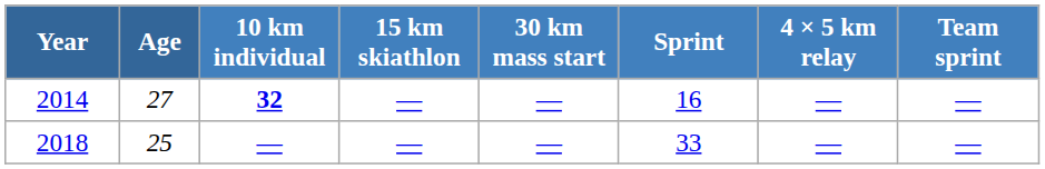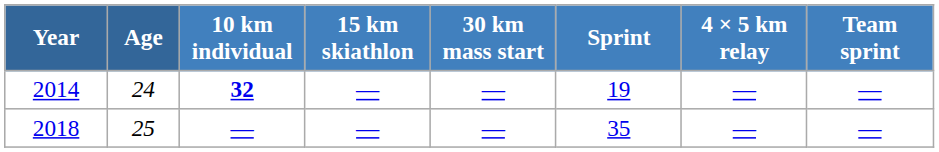 <table class="wikitable" style="font-size:95%; text-align:center; border:gray solid 1px; background:#fff;">
 <tr>
 <th style="background:#369; color:white; width:60px;"> Year </th>
 <th style="background:#369; color:white; width:40px;"> Age </th>
 <th style="background-color:#4180be; color:white; width:75px;"> 10 km <br> individual </th>
 <th style="background-color:#4180be; color:white; width:75px;"> 15 km <br> skiathlon </th>
 <th style="background-color:#4180be; color:white; width:75px;"> 30 km <br> mass start </th>
 <th style="background-color:#4180be; color:white; width:75px;"> Sprint </th>
 <th style="background-color:#4180be; color:white; width:75px;"> 4 × 5 km <br> relay </th>
 <th style="background-color:#4180be; color:white; width:75px;"> Team <br> sprint </th>
 </tr>
 <tr>
 <td><a href='#'>2014</a></td>
-<td><em>27</em></td>
+<td><em>24</em></td>
 <td><strong><a href='#'>32</a></strong></td>
 <td><a href='#'>—</a></td>
 <td><a href='#'>—</a></td>
-<td><a href='#'>16</a></td>
+<td><a href='#'>19</a></td>
 <td><a href='#'>—</a></td>
 <td><a href='#'>—</a></td>
 </tr>
 <tr>
 <td><a href='#'>2018</a></td>
 <td><em>25</em></td>
 <td><a href='#'>—</a></td>
 <td><a href='#'>—</a></td>
 <td><a href='#'>—</a></td>
-<td><a href='#'>33</a></td>
+<td><a href='#'>35</a></td>
 <td><a href='#'>—</a></td>
 <td><a href='#'>—</a></td>
 </tr>
 </table>
